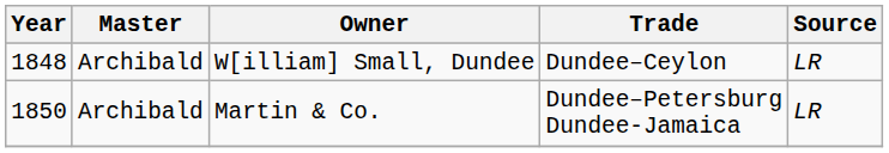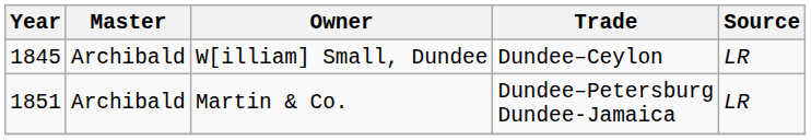 <table class=" wikitable">
 <tr>
 <th>Year</th>
 <th>Master</th>
 <th>Owner</th>
 <th>Trade</th>
 <th>Source</th>
 </tr>
 <tr>
-<td>1848</td>
+<td>1845</td>
 <td>Archibald</td>
 <td>W[illiam] Small, Dundee</td>
 <td>Dundee–Ceylon</td>
 <td><em>LR</em></td>
 </tr>
 <tr>
-<td>1850</td>
+<td>1851</td>
 <td>Archibald</td>
 <td>Martin & Co.</td>
 <td>Dundee–Petersburg<br>Dundee-Jamaica</td>
 <td><em>LR</em></td>
 </tr>
 <tr>
 </tr>
 </table>
